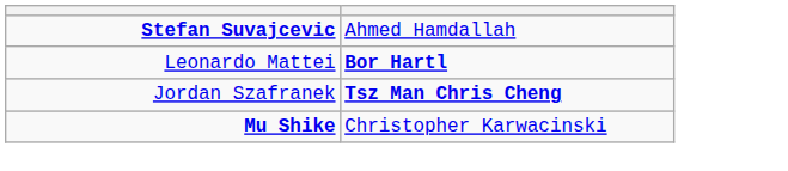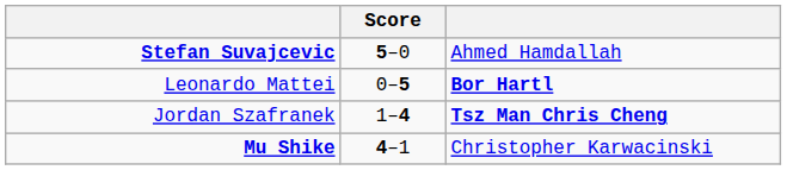 <table class="wikitable" style="text-align: center; font-size:90% ">
 <tr>
 <th align="right" width="200"></th>
+<th width="60">Score</th>
 <th align="left" width="200"></th>
 </tr>
 <tr>
 <td align=right><strong><a href='#'>Stefan Suvajcevic</a> </strong></td>
+<td align=center><strong>5</strong>–0</td>
 <td align=left> <a href='#'>Ahmed Hamdallah</a></td>
 </tr>
 <tr>
 <td align=right><a href='#'>Leonardo Mattei</a> </td>
+<td align=center>0–<strong>5</strong></td>
 <td align=left><strong> <a href='#'>Bor Hartl</a></strong></td>
 </tr>
 <tr>
 <td align=right><a href='#'>Jordan Szafranek</a> </td>
+<td align=center>1–<strong>4</strong></td>
 <td align=left><strong> <a href='#'>Tsz Man Chris Cheng</a></strong></td>
 </tr>
 <tr>
 <td align=right><strong><a href='#'>Mu Shike</a> </strong></td>
+<td align=center><strong>4</strong>–1</td>
 <td align=left> <a href='#'>Christopher Karwacinski</a></td>
 </tr>
 </table>
